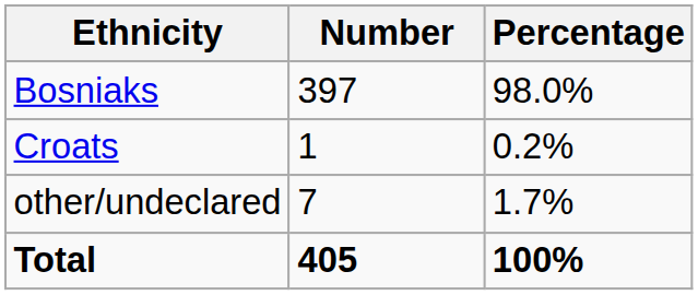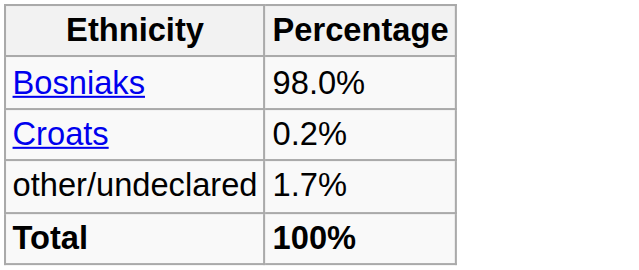 <table class="wikitable">
 <tr>
 <th width="100px">Ethnicity</th>
-<th width="80px">Number</th>
 <th width="80px">Percentage</th>
 </tr>
 <tr>
 <td><a href='#'>Bosniaks</a></td>
-<td>397</td>
 <td>98.0%</td>
 </tr>
 <tr>
 <td><a href='#'>Croats</a></td>
-<td>1</td>
 <td>0.2%</td>
 </tr>
 <tr>
 <td>other/undeclared</td>
-<td>7</td>
 <td>1.7%</td>
 </tr>
 <tr>
 <td><strong>Total</strong></td>
-<td><strong>405</strong></td>
 <td><strong>100%</strong></td>
 </tr>
 </table>
